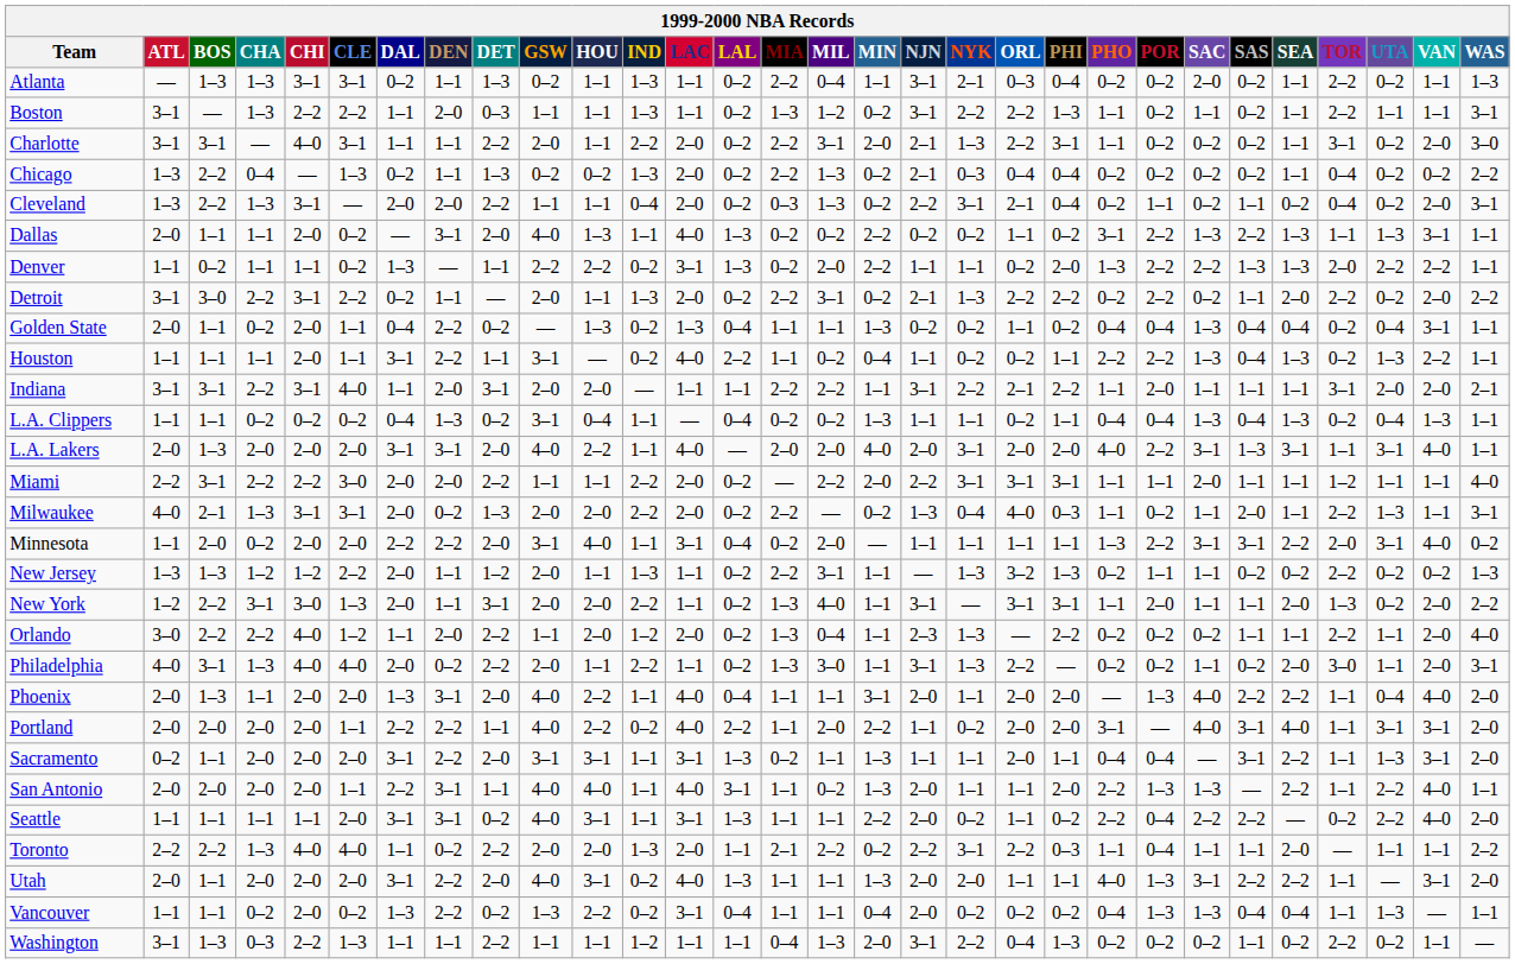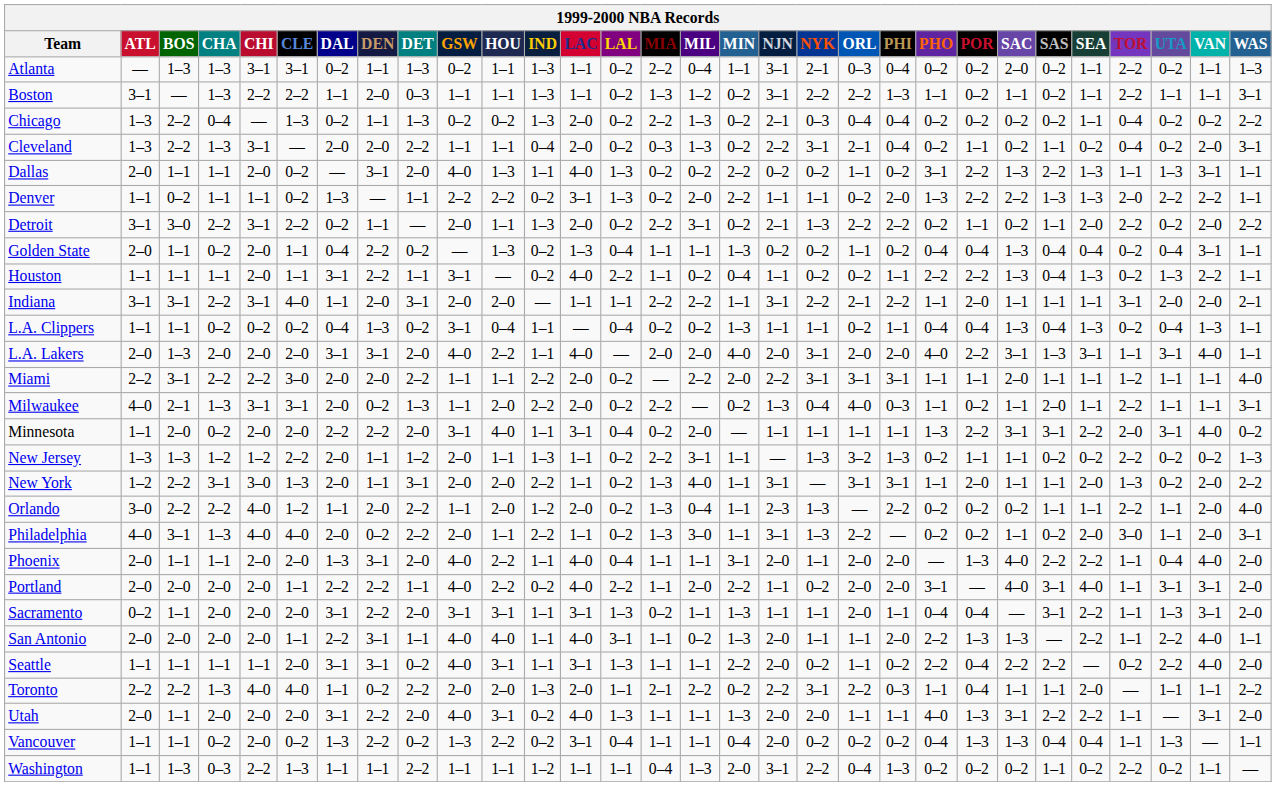 <table class="wikitable" style="font-size:90%; text-align:center;">
 <tr>
 <th colspan=30>1999-2000 NBA Records</th>
 </tr>
 <tr>
 <th width=100>Team</th>
 <th style="background:#CA102F;color:#FFFFFF;width=35">ATL</th>
 <th style="background:#006400;color:#FFFFFF;width=35">BOS</th>
 <th style="background:#008080;color:#FFFFFF;width=35">CHA</th>
 <th style="background:#BA0C2F;color:#FFFFFF;width=35">CHI</th>
 <th style="background:#000000;color:#5787DC;width=35">CLE</th>
 <th style="background:#00008B;color:#FFFFFF;width=35">DAL</th>
 <th style="background:#141A44;color:#C69966;width=35">DEN</th>
 <th style="background:#008080;color:#FFFFFF;width=35">DET</th>
 <th style="background:#031E41;color:#FEA302;width=35">GSW</th>
 <th style="background:#1D2951;color:#FFFFFF;width=35">HOU</th>
 <th style="background:#081F3F;color:#FDCC04;width=35">IND</th>
 <th style="background:#D40032;color:#1A2E8B;width=35">LAC</th>
 <th style="background:#800080;color:#FFD700;width=35">LAL</th>
 <th style="background:#000000;color:#8B0000;width=35">MIA</th>
 <th style="background:#4B0082;color:#FFFFFF;width=35">MIL</th>
 <th style="background:#236192;color:#FFFFFF;width=35">MIN</th>
 <th style="background:#031E41;color:#CED5DD;width=35">NJN</th>
 <th style="background:#003593;color:#FF4F03;width=35">NYK</th>
 <th style="background:#0056B5;color:#FFFFFF;width=35">ORL</th>
 <th style="background:#000000;color:#BB9754;width=35">PHI</th>
 <th style="background:#5F24A0;color:#FF6303;width=35">PHO</th>
 <th style="background:#000000;color:#C90F2E;width=35">POR</th>
 <th style="background:#6846A8;color:#FFFFFF;width=35">SAC</th>
 <th style="background:#000000;color:#C0C0C0;width=35">SAS</th>
 <th style="background:#173F36;color:#FFFFFF;width=35">SEA</th>
 <th style="background:#7436BF;color:#BE0F34;width=35">TOR</th>
 <th style="background:#644A9C;color:#149BC7;width=35">UTA</th>
 <th style="background:#00B2AA;color:#FFFFFF;width=35">VAN</th>
 <th style="background:#236192;color:#FFFFFF;width=35">WAS</th>
 </tr>
 <tr>
 <td style="text-align:left;"><a href='#'>Atlanta</a></td>
 <td>—</td>
 <td>1–3</td>
 <td>1–3</td>
 <td>3–1</td>
 <td>3–1</td>
 <td>0–2</td>
 <td>1–1</td>
 <td>1–3</td>
 <td>0–2</td>
 <td>1–1</td>
 <td>1–3</td>
 <td>1–1</td>
 <td>0–2</td>
 <td>2–2</td>
 <td>0–4</td>
 <td>1–1</td>
 <td>3–1</td>
 <td>2–1</td>
 <td>0–3</td>
 <td>0–4</td>
 <td>0–2</td>
 <td>0–2</td>
 <td>2–0</td>
 <td>0–2</td>
 <td>1–1</td>
 <td>2–2</td>
 <td>0–2</td>
 <td>1–1</td>
 <td>1–3</td>
 </tr>
 <tr>
 <td style="text-align:left;"><a href='#'>Boston</a></td>
 <td>3–1</td>
 <td>—</td>
 <td>1–3</td>
 <td>2–2</td>
 <td>2–2</td>
 <td>1–1</td>
 <td>2–0</td>
 <td>0–3</td>
 <td>1–1</td>
 <td>1–1</td>
 <td>1–3</td>
 <td>1–1</td>
 <td>0–2</td>
 <td>1–3</td>
 <td>1–2</td>
 <td>0–2</td>
 <td>3–1</td>
 <td>2–2</td>
 <td>2–2</td>
 <td>1–3</td>
 <td>1–1</td>
 <td>0–2</td>
 <td>1–1</td>
 <td>0–2</td>
 <td>1–1</td>
 <td>2–2</td>
 <td>1–1</td>
 <td>1–1</td>
 <td>3–1</td>
-</tr>
-<tr>
-<td style="text-align:left;"><a href='#'>Charlotte</a></td>
-<td>3–1</td>
-<td>3–1</td>
-<td>—</td>
-<td>4–0</td>
-<td>3–1</td>
-<td>1–1</td>
-<td>1–1</td>
-<td>2–2</td>
-<td>2–0</td>
-<td>1–1</td>
-<td>2–2</td>
-<td>2–0</td>
-<td>0–2</td>
-<td>2–2</td>
-<td>3–1</td>
-<td>2–0</td>
-<td>2–1</td>
-<td>1–3</td>
-<td>2–2</td>
-<td>3–1</td>
-<td>1–1</td>
-<td>0–2</td>
-<td>0–2</td>
-<td>0–2</td>
-<td>1–1</td>
-<td>3–1</td>
-<td>0–2</td>
-<td>2–0</td>
-<td>3–0</td>
 </tr>
 <tr>
 <td style="text-align:left;"><a href='#'>Chicago</a></td>
 <td>1–3</td>
 <td>2–2</td>
 <td>0–4</td>
 <td>—</td>
 <td>1–3</td>
 <td>0–2</td>
 <td>1–1</td>
 <td>1–3</td>
 <td>0–2</td>
 <td>0–2</td>
 <td>1–3</td>
 <td>2–0</td>
 <td>0–2</td>
 <td>2–2</td>
 <td>1–3</td>
 <td>0–2</td>
 <td>2–1</td>
 <td>0–3</td>
 <td>0–4</td>
 <td>0–4</td>
 <td>0–2</td>
 <td>0–2</td>
 <td>0–2</td>
 <td>0–2</td>
 <td>1–1</td>
 <td>0–4</td>
 <td>0–2</td>
 <td>0–2</td>
 <td>2–2</td>
 </tr>
 <tr>
 <td style="text-align:left;"><a href='#'>Cleveland</a></td>
 <td>1–3</td>
 <td>2–2</td>
 <td>1–3</td>
 <td>3–1</td>
 <td>—</td>
 <td>2–0</td>
 <td>2–0</td>
 <td>2–2</td>
 <td>1–1</td>
 <td>1–1</td>
 <td>0–4</td>
 <td>2–0</td>
 <td>0–2</td>
 <td>0–3</td>
 <td>1–3</td>
 <td>0–2</td>
 <td>2–2</td>
 <td>3–1</td>
 <td>2–1</td>
 <td>0–4</td>
 <td>0–2</td>
 <td>1–1</td>
 <td>0–2</td>
 <td>1–1</td>
 <td>0–2</td>
 <td>0–4</td>
 <td>0–2</td>
 <td>2–0</td>
 <td>3–1</td>
 </tr>
 <tr>
 <td style="text-align:left;"><a href='#'>Dallas</a></td>
 <td>2–0</td>
 <td>1–1</td>
 <td>1–1</td>
 <td>2–0</td>
 <td>0–2</td>
 <td>—</td>
 <td>3–1</td>
 <td>2–0</td>
 <td>4–0</td>
 <td>1–3</td>
 <td>1–1</td>
 <td>4–0</td>
 <td>1–3</td>
 <td>0–2</td>
 <td>0–2</td>
 <td>2–2</td>
 <td>0–2</td>
 <td>0–2</td>
 <td>1–1</td>
 <td>0–2</td>
 <td>3–1</td>
 <td>2–2</td>
 <td>1–3</td>
 <td>2–2</td>
 <td>1–3</td>
 <td>1–1</td>
 <td>1–3</td>
 <td>3–1</td>
 <td>1–1</td>
 </tr>
 <tr>
 <td style="text-align:left;"><a href='#'>Denver</a></td>
 <td>1–1</td>
 <td>0–2</td>
 <td>1–1</td>
 <td>1–1</td>
 <td>0–2</td>
 <td>1–3</td>
 <td>—</td>
 <td>1–1</td>
 <td>2–2</td>
 <td>2–2</td>
 <td>0–2</td>
 <td>3–1</td>
 <td>1–3</td>
 <td>0–2</td>
 <td>2–0</td>
 <td>2–2</td>
 <td>1–1</td>
 <td>1–1</td>
 <td>0–2</td>
 <td>2–0</td>
 <td>1–3</td>
 <td>2–2</td>
 <td>2–2</td>
 <td>1–3</td>
 <td>1–3</td>
 <td>2–0</td>
 <td>2–2</td>
 <td>2–2</td>
 <td>1–1</td>
 </tr>
 <tr>
 <td style="text-align:left;"><a href='#'>Detroit</a></td>
 <td>3–1</td>
 <td>3–0</td>
 <td>2–2</td>
 <td>3–1</td>
 <td>2–2</td>
 <td>0–2</td>
 <td>1–1</td>
 <td>—</td>
 <td>2–0</td>
 <td>1–1</td>
 <td>1–3</td>
 <td>2–0</td>
 <td>0–2</td>
 <td>2–2</td>
 <td>3–1</td>
 <td>0–2</td>
 <td>2–1</td>
 <td>1–3</td>
 <td>2–2</td>
 <td>2–2</td>
 <td>0–2</td>
-<td>2–2</td>
+<td>1–1</td>
 <td>0–2</td>
 <td>1–1</td>
 <td>2–0</td>
 <td>2–2</td>
 <td>0–2</td>
 <td>2–0</td>
 <td>2–2</td>
 </tr>
 <tr>
 <td style="text-align:left;"><a href='#'>Golden State</a></td>
 <td>2–0</td>
 <td>1–1</td>
 <td>0–2</td>
 <td>2–0</td>
 <td>1–1</td>
 <td>0–4</td>
 <td>2–2</td>
 <td>0–2</td>
 <td>—</td>
 <td>1–3</td>
 <td>0–2</td>
 <td>1–3</td>
 <td>0–4</td>
 <td>1–1</td>
 <td>1–1</td>
 <td>1–3</td>
 <td>0–2</td>
 <td>0–2</td>
 <td>1–1</td>
 <td>0–2</td>
 <td>0–4</td>
 <td>0–4</td>
 <td>1–3</td>
 <td>0–4</td>
 <td>0–4</td>
 <td>0–2</td>
 <td>0–4</td>
 <td>3–1</td>
 <td>1–1</td>
 </tr>
 <tr>
 <td style="text-align:left;"><a href='#'>Houston</a></td>
 <td>1–1</td>
 <td>1–1</td>
 <td>1–1</td>
 <td>2–0</td>
 <td>1–1</td>
 <td>3–1</td>
 <td>2–2</td>
 <td>1–1</td>
 <td>3–1</td>
 <td>—</td>
 <td>0–2</td>
 <td>4–0</td>
 <td>2–2</td>
 <td>1–1</td>
 <td>0–2</td>
 <td>0–4</td>
 <td>1–1</td>
 <td>0–2</td>
 <td>0–2</td>
 <td>1–1</td>
 <td>2–2</td>
 <td>2–2</td>
 <td>1–3</td>
 <td>0–4</td>
 <td>1–3</td>
 <td>0–2</td>
 <td>1–3</td>
 <td>2–2</td>
 <td>1–1</td>
 </tr>
 <tr>
 <td style="text-align:left;"><a href='#'>Indiana</a></td>
 <td>3–1</td>
 <td>3–1</td>
 <td>2–2</td>
 <td>3–1</td>
 <td>4–0</td>
 <td>1–1</td>
 <td>2–0</td>
 <td>3–1</td>
 <td>2–0</td>
 <td>2–0</td>
 <td>—</td>
 <td>1–1</td>
 <td>1–1</td>
 <td>2–2</td>
 <td>2–2</td>
 <td>1–1</td>
 <td>3–1</td>
 <td>2–2</td>
 <td>2–1</td>
 <td>2–2</td>
 <td>1–1</td>
 <td>2–0</td>
 <td>1–1</td>
 <td>1–1</td>
 <td>1–1</td>
 <td>3–1</td>
 <td>2–0</td>
 <td>2–0</td>
 <td>2–1</td>
 </tr>
 <tr>
 <td style="text-align:left;"><a href='#'>L.A. Clippers</a></td>
 <td>1–1</td>
 <td>1–1</td>
 <td>0–2</td>
 <td>0–2</td>
 <td>0–2</td>
 <td>0–4</td>
 <td>1–3</td>
 <td>0–2</td>
 <td>3–1</td>
 <td>0–4</td>
 <td>1–1</td>
 <td>—</td>
 <td>0–4</td>
 <td>0–2</td>
 <td>0–2</td>
 <td>1–3</td>
 <td>1–1</td>
 <td>1–1</td>
 <td>0–2</td>
 <td>1–1</td>
 <td>0–4</td>
 <td>0–4</td>
 <td>1–3</td>
 <td>0–4</td>
 <td>1–3</td>
 <td>0–2</td>
 <td>0–4</td>
 <td>1–3</td>
 <td>1–1</td>
 </tr>
 <tr>
 <td style="text-align:left;"><a href='#'>L.A. Lakers</a></td>
 <td>2–0</td>
 <td>1–3</td>
 <td>2–0</td>
 <td>2–0</td>
 <td>2–0</td>
 <td>3–1</td>
 <td>3–1</td>
 <td>2–0</td>
 <td>4–0</td>
 <td>2–2</td>
 <td>1–1</td>
 <td>4–0</td>
 <td>—</td>
 <td>2–0</td>
 <td>2–0</td>
 <td>4–0</td>
 <td>2–0</td>
 <td>3–1</td>
 <td>2–0</td>
 <td>2–0</td>
 <td>4–0</td>
 <td>2–2</td>
 <td>3–1</td>
 <td>1–3</td>
 <td>3–1</td>
 <td>1–1</td>
 <td>3–1</td>
 <td>4–0</td>
 <td>1–1</td>
 </tr>
 <tr>
 <td style="text-align:left;"><a href='#'>Miami</a></td>
 <td>2–2</td>
 <td>3–1</td>
 <td>2–2</td>
 <td>2–2</td>
 <td>3–0</td>
 <td>2–0</td>
 <td>2–0</td>
 <td>2–2</td>
 <td>1–1</td>
 <td>1–1</td>
 <td>2–2</td>
 <td>2–0</td>
 <td>0–2</td>
 <td>—</td>
 <td>2–2</td>
 <td>2–0</td>
 <td>2–2</td>
 <td>3–1</td>
 <td>3–1</td>
 <td>3–1</td>
 <td>1–1</td>
 <td>1–1</td>
 <td>2–0</td>
 <td>1–1</td>
 <td>1–1</td>
 <td>1–2</td>
 <td>1–1</td>
 <td>1–1</td>
 <td>4–0</td>
 </tr>
 <tr>
 <td style="text-align:left;"><a href='#'>Milwaukee</a></td>
 <td>4–0</td>
 <td>2–1</td>
 <td>1–3</td>
 <td>3–1</td>
 <td>3–1</td>
 <td>2–0</td>
 <td>0–2</td>
 <td>1–3</td>
-<td>2–0</td>
+<td>1–1</td>
 <td>2–0</td>
 <td>2–2</td>
 <td>2–0</td>
 <td>0–2</td>
 <td>2–2</td>
 <td>—</td>
 <td>0–2</td>
 <td>1–3</td>
 <td>0–4</td>
 <td>4–0</td>
 <td>0–3</td>
 <td>1–1</td>
 <td>0–2</td>
 <td>1–1</td>
 <td>2–0</td>
 <td>1–1</td>
 <td>2–2</td>
-<td>1–3</td>
+<td>1–1</td>
 <td>1–1</td>
 <td>3–1</td>
 </tr>
 <tr>
 <td style="text-align:left;">Minnesota</td>
 <td>1–1</td>
 <td>2–0</td>
 <td>0–2</td>
 <td>2–0</td>
 <td>2–0</td>
 <td>2–2</td>
 <td>2–2</td>
 <td>2–0</td>
 <td>3–1</td>
 <td>4–0</td>
 <td>1–1</td>
 <td>3–1</td>
 <td>0–4</td>
 <td>0–2</td>
 <td>2–0</td>
 <td>—</td>
 <td>1–1</td>
 <td>1–1</td>
 <td>1–1</td>
 <td>1–1</td>
 <td>1–3</td>
 <td>2–2</td>
 <td>3–1</td>
 <td>3–1</td>
 <td>2–2</td>
 <td>2–0</td>
 <td>3–1</td>
 <td>4–0</td>
 <td>0–2</td>
 </tr>
 <tr>
 <td style="text-align:left;"><a href='#'>New Jersey</a></td>
 <td>1–3</td>
 <td>1–3</td>
 <td>1–2</td>
 <td>1–2</td>
 <td>2–2</td>
 <td>2–0</td>
 <td>1–1</td>
 <td>1–2</td>
 <td>2–0</td>
 <td>1–1</td>
 <td>1–3</td>
 <td>1–1</td>
 <td>0–2</td>
 <td>2–2</td>
 <td>3–1</td>
 <td>1–1</td>
 <td>—</td>
 <td>1–3</td>
 <td>3–2</td>
 <td>1–3</td>
 <td>0–2</td>
 <td>1–1</td>
 <td>1–1</td>
 <td>0–2</td>
 <td>0–2</td>
 <td>2–2</td>
 <td>0–2</td>
 <td>0–2</td>
 <td>1–3</td>
 </tr>
 <tr>
 <td style="text-align:left;"><a href='#'>New York</a></td>
 <td>1–2</td>
 <td>2–2</td>
 <td>3–1</td>
 <td>3–0</td>
 <td>1–3</td>
 <td>2–0</td>
 <td>1–1</td>
 <td>3–1</td>
 <td>2–0</td>
 <td>2–0</td>
 <td>2–2</td>
 <td>1–1</td>
 <td>0–2</td>
 <td>1–3</td>
 <td>4–0</td>
 <td>1–1</td>
 <td>3–1</td>
 <td>—</td>
 <td>3–1</td>
 <td>3–1</td>
 <td>1–1</td>
 <td>2–0</td>
 <td>1–1</td>
 <td>1–1</td>
 <td>2–0</td>
 <td>1–3</td>
 <td>0–2</td>
 <td>2–0</td>
 <td>2–2</td>
 </tr>
 <tr>
 <td style="text-align:left;"><a href='#'>Orlando</a></td>
 <td>3–0</td>
 <td>2–2</td>
 <td>2–2</td>
 <td>4–0</td>
 <td>1–2</td>
 <td>1–1</td>
 <td>2–0</td>
 <td>2–2</td>
 <td>1–1</td>
 <td>2–0</td>
 <td>1–2</td>
 <td>2–0</td>
 <td>0–2</td>
 <td>1–3</td>
 <td>0–4</td>
 <td>1–1</td>
 <td>2–3</td>
 <td>1–3</td>
 <td>—</td>
 <td>2–2</td>
 <td>0–2</td>
 <td>0–2</td>
 <td>0–2</td>
 <td>1–1</td>
 <td>1–1</td>
 <td>2–2</td>
 <td>1–1</td>
 <td>2–0</td>
 <td>4–0</td>
 </tr>
 <tr>
 <td style="text-align:left;"><a href='#'>Philadelphia</a></td>
 <td>4–0</td>
 <td>3–1</td>
 <td>1–3</td>
 <td>4–0</td>
 <td>4–0</td>
 <td>2–0</td>
 <td>0–2</td>
 <td>2–2</td>
 <td>2–0</td>
 <td>1–1</td>
 <td>2–2</td>
 <td>1–1</td>
 <td>0–2</td>
 <td>1–3</td>
 <td>3–0</td>
 <td>1–1</td>
 <td>3–1</td>
 <td>1–3</td>
 <td>2–2</td>
 <td>—</td>
 <td>0–2</td>
 <td>0–2</td>
 <td>1–1</td>
 <td>0–2</td>
 <td>2–0</td>
 <td>3–0</td>
 <td>1–1</td>
 <td>2–0</td>
 <td>3–1</td>
 </tr>
 <tr>
 <td style="text-align:left;"><a href='#'>Phoenix</a></td>
 <td>2–0</td>
-<td>1–3</td>
+<td>1–1</td>
 <td>1–1</td>
 <td>2–0</td>
 <td>2–0</td>
 <td>1–3</td>
 <td>3–1</td>
 <td>2–0</td>
 <td>4–0</td>
 <td>2–2</td>
 <td>1–1</td>
 <td>4–0</td>
 <td>0–4</td>
 <td>1–1</td>
 <td>1–1</td>
 <td>3–1</td>
 <td>2–0</td>
 <td>1–1</td>
 <td>2–0</td>
 <td>2–0</td>
 <td>—</td>
 <td>1–3</td>
 <td>4–0</td>
 <td>2–2</td>
 <td>2–2</td>
 <td>1–1</td>
 <td>0–4</td>
 <td>4–0</td>
 <td>2–0</td>
 </tr>
 <tr>
 <td style="text-align:left;"><a href='#'>Portland</a></td>
 <td>2–0</td>
 <td>2–0</td>
 <td>2–0</td>
 <td>2–0</td>
 <td>1–1</td>
 <td>2–2</td>
 <td>2–2</td>
 <td>1–1</td>
 <td>4–0</td>
 <td>2–2</td>
 <td>0–2</td>
 <td>4–0</td>
 <td>2–2</td>
 <td>1–1</td>
 <td>2–0</td>
 <td>2–2</td>
 <td>1–1</td>
 <td>0–2</td>
 <td>2–0</td>
 <td>2–0</td>
 <td>3–1</td>
 <td>—</td>
 <td>4–0</td>
 <td>3–1</td>
 <td>4–0</td>
 <td>1–1</td>
 <td>3–1</td>
 <td>3–1</td>
 <td>2–0</td>
 </tr>
 <tr>
 <td style="text-align:left;"><a href='#'>Sacramento</a></td>
 <td>0–2</td>
 <td>1–1</td>
 <td>2–0</td>
 <td>2–0</td>
 <td>2–0</td>
 <td>3–1</td>
 <td>2–2</td>
 <td>2–0</td>
 <td>3–1</td>
 <td>3–1</td>
 <td>1–1</td>
 <td>3–1</td>
 <td>1–3</td>
 <td>0–2</td>
 <td>1–1</td>
 <td>1–3</td>
 <td>1–1</td>
 <td>1–1</td>
 <td>2–0</td>
 <td>1–1</td>
 <td>0–4</td>
 <td>0–4</td>
 <td>—</td>
 <td>3–1</td>
 <td>2–2</td>
 <td>1–1</td>
 <td>1–3</td>
 <td>3–1</td>
 <td>2–0</td>
 </tr>
 <tr>
 <td style="text-align:left;"><a href='#'>San Antonio</a></td>
 <td>2–0</td>
 <td>2–0</td>
 <td>2–0</td>
 <td>2–0</td>
 <td>1–1</td>
 <td>2–2</td>
 <td>3–1</td>
 <td>1–1</td>
 <td>4–0</td>
 <td>4–0</td>
 <td>1–1</td>
 <td>4–0</td>
 <td>3–1</td>
 <td>1–1</td>
 <td>0–2</td>
 <td>1–3</td>
 <td>2–0</td>
 <td>1–1</td>
 <td>1–1</td>
 <td>2–0</td>
 <td>2–2</td>
 <td>1–3</td>
 <td>1–3</td>
 <td>—</td>
 <td>2–2</td>
 <td>1–1</td>
 <td>2–2</td>
 <td>4–0</td>
 <td>1–1</td>
 </tr>
 <tr>
 <td style="text-align:left;"><a href='#'>Seattle</a></td>
 <td>1–1</td>
 <td>1–1</td>
 <td>1–1</td>
 <td>1–1</td>
 <td>2–0</td>
 <td>3–1</td>
 <td>3–1</td>
 <td>0–2</td>
 <td>4–0</td>
 <td>3–1</td>
 <td>1–1</td>
 <td>3–1</td>
 <td>1–3</td>
 <td>1–1</td>
 <td>1–1</td>
 <td>2–2</td>
 <td>2–0</td>
 <td>0–2</td>
 <td>1–1</td>
 <td>0–2</td>
 <td>2–2</td>
 <td>0–4</td>
 <td>2–2</td>
 <td>2–2</td>
 <td>—</td>
 <td>0–2</td>
 <td>2–2</td>
 <td>4–0</td>
 <td>2–0</td>
 </tr>
 <tr>
 <td style="text-align:left;"><a href='#'>Toronto</a></td>
 <td>2–2</td>
 <td>2–2</td>
 <td>1–3</td>
 <td>4–0</td>
 <td>4–0</td>
 <td>1–1</td>
 <td>0–2</td>
 <td>2–2</td>
 <td>2–0</td>
 <td>2–0</td>
 <td>1–3</td>
 <td>2–0</td>
 <td>1–1</td>
 <td>2–1</td>
 <td>2–2</td>
 <td>0–2</td>
 <td>2–2</td>
 <td>3–1</td>
 <td>2–2</td>
 <td>0–3</td>
 <td>1–1</td>
 <td>0–4</td>
 <td>1–1</td>
 <td>1–1</td>
 <td>2–0</td>
 <td>—</td>
 <td>1–1</td>
 <td>1–1</td>
 <td>2–2</td>
 </tr>
 <tr>
 <td style="text-align:left;"><a href='#'>Utah</a></td>
 <td>2–0</td>
 <td>1–1</td>
 <td>2–0</td>
 <td>2–0</td>
 <td>2–0</td>
 <td>3–1</td>
 <td>2–2</td>
 <td>2–0</td>
 <td>4–0</td>
 <td>3–1</td>
 <td>0–2</td>
 <td>4–0</td>
 <td>1–3</td>
 <td>1–1</td>
 <td>1–1</td>
 <td>1–3</td>
 <td>2–0</td>
 <td>2–0</td>
 <td>1–1</td>
 <td>1–1</td>
 <td>4–0</td>
 <td>1–3</td>
 <td>3–1</td>
 <td>2–2</td>
 <td>2–2</td>
 <td>1–1</td>
 <td>—</td>
 <td>3–1</td>
 <td>2–0</td>
 </tr>
 <tr>
 <td style="text-align:left;"><a href='#'>Vancouver</a></td>
 <td>1–1</td>
 <td>1–1</td>
 <td>0–2</td>
 <td>2–0</td>
 <td>0–2</td>
 <td>1–3</td>
 <td>2–2</td>
 <td>0–2</td>
 <td>1–3</td>
 <td>2–2</td>
 <td>0–2</td>
 <td>3–1</td>
 <td>0–4</td>
 <td>1–1</td>
 <td>1–1</td>
 <td>0–4</td>
 <td>2–0</td>
 <td>0–2</td>
 <td>0–2</td>
 <td>0–2</td>
 <td>0–4</td>
 <td>1–3</td>
 <td>1–3</td>
 <td>0–4</td>
 <td>0–4</td>
 <td>1–1</td>
 <td>1–3</td>
 <td>—</td>
 <td>1–1</td>
 </tr>
 <tr>
 <td style="text-align:left;"><a href='#'>Washington</a></td>
-<td>3–1</td>
+<td>1–1</td>
 <td>1–3</td>
 <td>0–3</td>
 <td>2–2</td>
 <td>1–3</td>
 <td>1–1</td>
 <td>1–1</td>
 <td>2–2</td>
 <td>1–1</td>
 <td>1–1</td>
 <td>1–2</td>
 <td>1–1</td>
 <td>1–1</td>
 <td>0–4</td>
 <td>1–3</td>
 <td>2–0</td>
 <td>3–1</td>
 <td>2–2</td>
 <td>0–4</td>
 <td>1–3</td>
 <td>0–2</td>
 <td>0–2</td>
 <td>0–2</td>
 <td>1–1</td>
 <td>0–2</td>
 <td>2–2</td>
 <td>0–2</td>
 <td>1–1</td>
 <td>—</td>
 </tr>
 </table>
